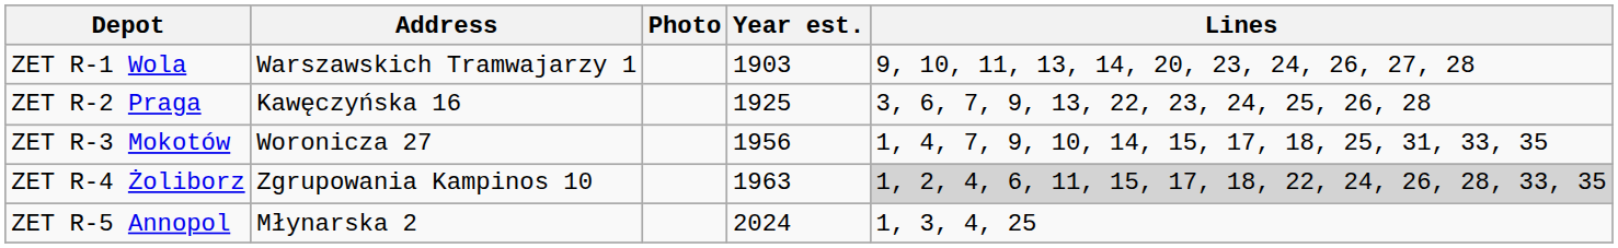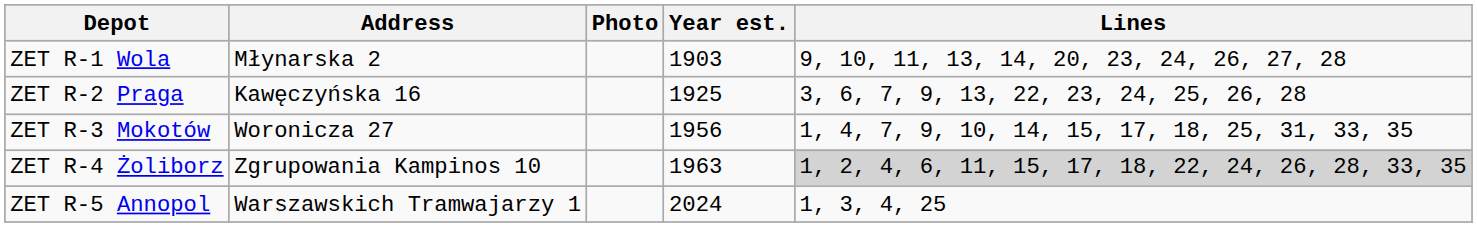 <table class="wikitable">
 <tr>
 <th>Depot</th>
 <th>Address</th>
 <th>Photo</th>
 <th>Year est.</th>
 <th>Lines</th>
 </tr>
 <tr>
 <td>ZET R-1 <a href='#'>Wola</a></td>
-<td>Warszawskich Tramwajarzy 1</td>
+<td>Młynarska 2</td>
 <td></td>
 <td>1903</td>
 <td>9, 10, 11, 13, 14, 20, 23, 24, 26, 27, 28</td>
 </tr>
 <tr>
 <td>ZET R-2 <a href='#'>Praga</a></td>
 <td>Kawęczyńska 16</td>
 <td></td>
 <td>1925</td>
 <td>3, 6, 7, 9, 13, 22, 23, 24, 25, 26, 28</td>
 </tr>
 <tr>
 <td>ZET R-3 <a href='#'>Mokotów</a></td>
 <td>Woronicza 27</td>
 <td></td>
 <td>1956</td>
 <td>1, 4, 7, 9, 10, 14, 15, 17, 18, 25, 31, 33, 35</td>
 </tr>
 <tr>
 <td>ZET R-4 <a href='#'>Żoliborz</a></td>
 <td>Zgrupowania Kampinos 10</td>
 <td></td>
 <td>1963</td>
 <td style="background: lightgrey;">1, 2, 4, 6, 11, 15, 17, 18, 22, 24, 26, 28, 33, 35</td>
 </tr>
 <tr>
 <td>ZET R-5 <a href='#'>Annopol</a></td>
-<td>Młynarska 2</td>
+<td>Warszawskich Tramwajarzy 1</td>
 <td></td>
 <td>2024</td>
 <td>1, 3, 4, 25</td>
 </tr>
 </table>
